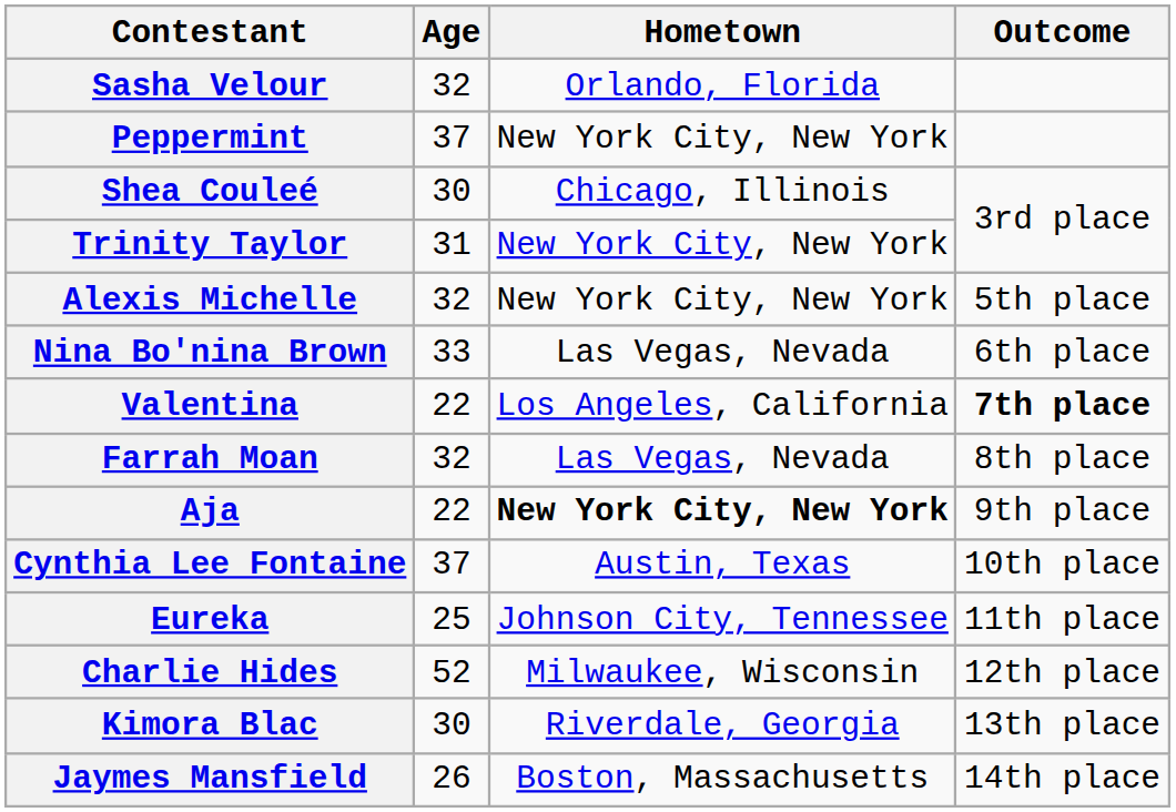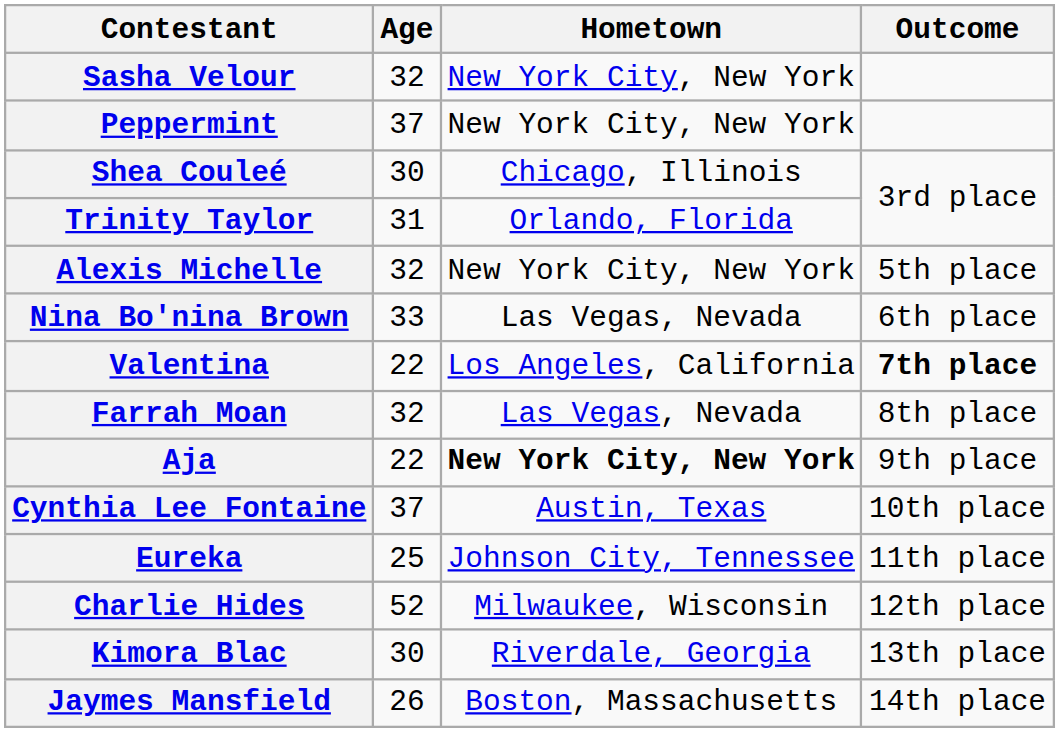 <table class="wikitable sortable" style="text-align:center">
 <tr>
 <th scope="col">Contestant</th>
 <th scope="col">Age</th>
 <th scope="col">Hometown</th>
 <th scope="col">Outcome</th>
 </tr>
 <tr>
 <th scope="row"><a href='#'>Sasha Velour</a></th>
 <td>32</td>
-<td><a href='#'>Orlando, Florida</a></td>
+<td><a href='#'>New York City</a>, New York</td>
 <td></td>
 </tr>
 <tr>
 <th scope="row"><a href='#'>Peppermint</a></th>
 <td>37</td>
 <td>New York City, New York</td>
 <td></td>
 </tr>
 <tr>
 <th scope="row"><a href='#'>Shea Couleé</a></th>
 <td>30</td>
 <td><a href='#'>Chicago</a>, Illinois</td>
 <td rowspan="2">3rd place</td>
 </tr>
 <tr>
 <th scope="row"><a href='#'>Trinity Taylor</a></th>
 <td>31</td>
-<td><a href='#'>New York City</a>, New York</td>
+<td><a href='#'>Orlando, Florida</a></td>
 </tr>
 <tr>
 <th scope="row"><a href='#'>Alexis Michelle</a></th>
 <td>32</td>
 <td>New York City, New York</td>
 <td>5th place</td>
 </tr>
 <tr>
 <th scope="row"><a href='#'>Nina Bo'nina Brown</a></th>
 <td>33</td>
 <td>Las Vegas, Nevada</td>
 <td>6th place</td>
 </tr>
 <tr>
 <th scope="row"><a href='#'>Valentina</a></th>
 <td>22</td>
 <td><a href='#'>Los Angeles</a>, California</td>
 <td><strong>7th place</strong></td>
 </tr>
 <tr>
 <th scope="row"><a href='#'>Farrah Moan</a></th>
 <td>32</td>
 <td><a href='#'>Las Vegas</a>, Nevada</td>
 <td>8th place</td>
 </tr>
 <tr>
 <th scope="row"><a href='#'>Aja</a></th>
 <td>22</td>
 <td><strong>New York City, New York</strong></td>
 <td>9th place</td>
 </tr>
 <tr>
 <th scope="row" nowrap><a href='#'>Cynthia Lee Fontaine</a></th>
 <td>37</td>
 <td><a href='#'>Austin, Texas</a></td>
 <td>10th place</td>
 </tr>
 <tr>
 <th scope="row"><a href='#'>Eureka</a></th>
 <td>25</td>
 <td><a href='#'>Johnson City, Tennessee</a></td>
 <td nowrap>11th place</td>
 </tr>
 <tr>
 <th scope="row"><a href='#'>Charlie Hides</a></th>
 <td>52</td>
 <td><a href='#'>Milwaukee</a>, Wisconsin</td>
 <td>12th place</td>
 </tr>
 <tr>
 <th scope="row"><a href='#'>Kimora Blac</a></th>
 <td>30</td>
 <td><a href='#'>Riverdale, Georgia</a></td>
 <td>13th place</td>
 </tr>
 <tr>
 <th scope="row"><a href='#'>Jaymes Mansfield</a></th>
 <td>26</td>
 <td nowrap><a href='#'>Boston</a>, Massachusetts</td>
 <td>14th place</td>
 </tr>
 <tr>
 </tr>
 </table>
